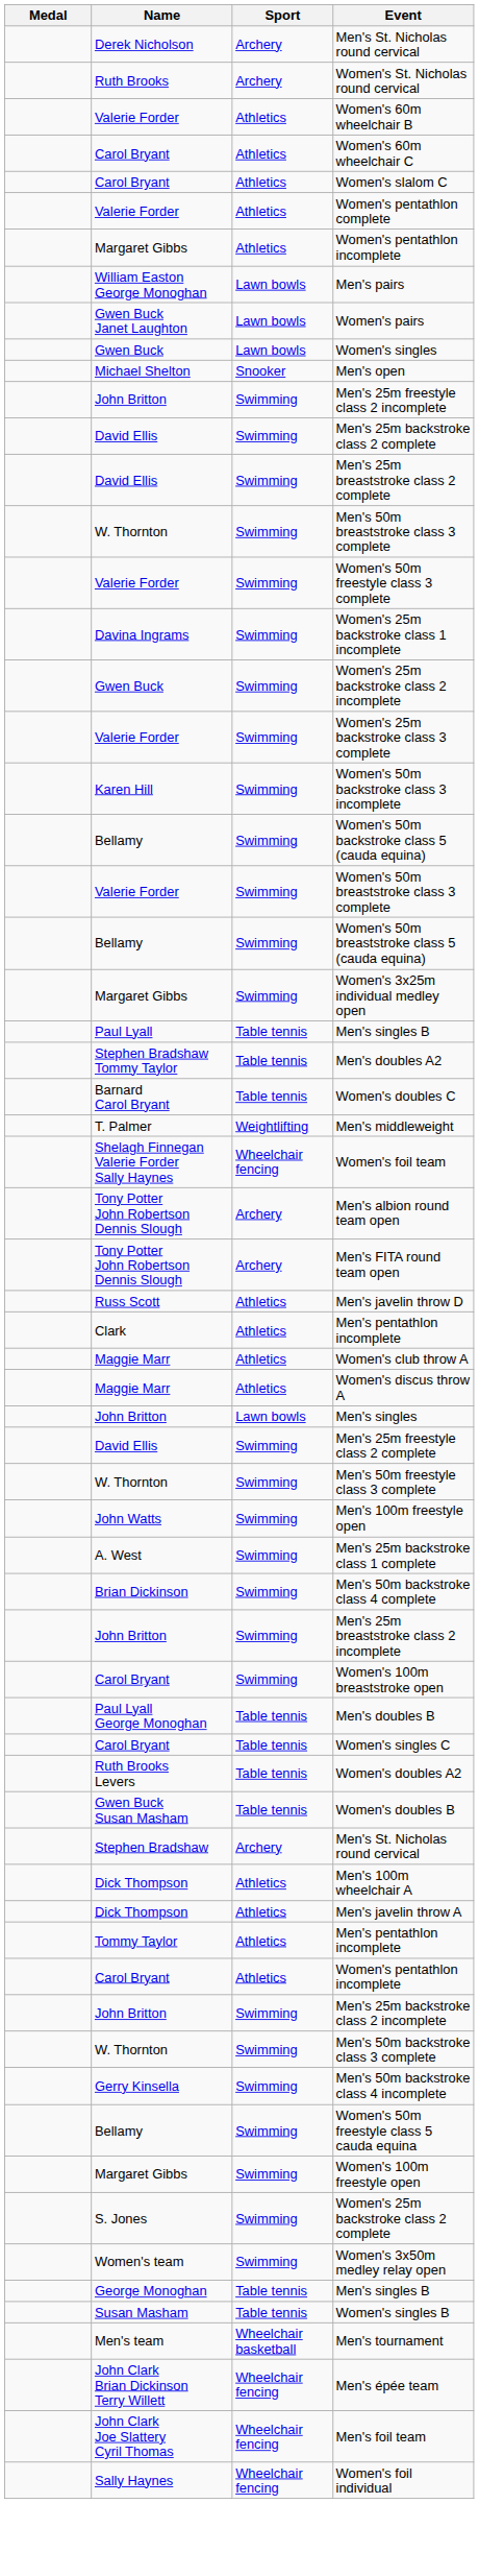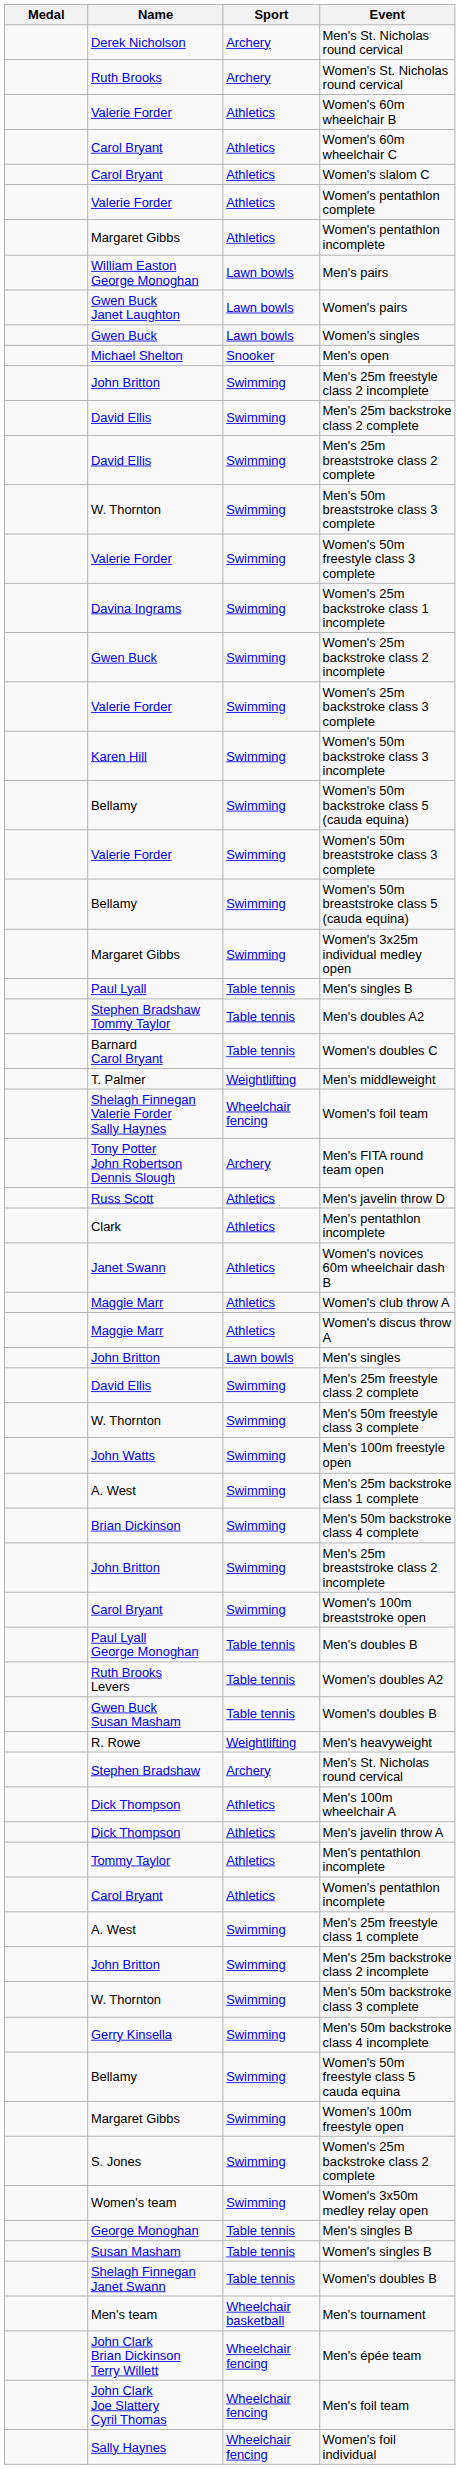 <table class=wikitable style="font-size:95%">
 <tr>
 <th style="width:6em">Medal</th>
 <th style="width:10em">Name</th>
 <th style="width:7em">Sport</th>
 <th style="width:10em">Event</th>
 </tr>
 <tr>
 <td></td>
 <td><a href='#'>Derek Nicholson</a></td>
 <td><a href='#'>Archery</a></td>
 <td>Men's St. Nicholas round cervical</td>
 </tr>
 <tr>
 <td></td>
 <td><a href='#'>Ruth Brooks</a></td>
 <td><a href='#'>Archery</a></td>
 <td>Women's St. Nicholas round cervical</td>
 </tr>
 <tr>
 <td></td>
 <td><a href='#'>Valerie Forder</a></td>
 <td><a href='#'>Athletics</a></td>
 <td>Women's 60m wheelchair B</td>
 </tr>
 <tr>
 <td></td>
 <td><a href='#'>Carol Bryant</a></td>
 <td><a href='#'>Athletics</a></td>
 <td>Women's 60m wheelchair C</td>
 </tr>
 <tr>
 <td></td>
 <td><a href='#'>Carol Bryant</a></td>
 <td><a href='#'>Athletics</a></td>
 <td>Women's slalom C</td>
 </tr>
 <tr>
 <td></td>
 <td><a href='#'>Valerie Forder</a></td>
 <td><a href='#'>Athletics</a></td>
 <td>Women's pentathlon complete</td>
 </tr>
 <tr>
 <td></td>
 <td>Margaret Gibbs</td>
 <td><a href='#'>Athletics</a></td>
 <td>Women's pentathlon incomplete</td>
 </tr>
 <tr>
 <td></td>
 <td><a href='#'>William Easton</a><br> <a href='#'>George Monoghan</a></td>
 <td><a href='#'>Lawn bowls</a></td>
 <td>Men's pairs</td>
 </tr>
 <tr>
 <td></td>
 <td><a href='#'>Gwen Buck</a><br> <a href='#'>Janet Laughton</a></td>
 <td><a href='#'>Lawn bowls</a></td>
 <td>Women's pairs</td>
 </tr>
 <tr>
 <td></td>
 <td><a href='#'>Gwen Buck</a></td>
 <td><a href='#'>Lawn bowls</a></td>
 <td>Women's singles</td>
 </tr>
 <tr>
 <td></td>
 <td><a href='#'>Michael Shelton</a></td>
 <td><a href='#'>Snooker</a></td>
 <td>Men's open</td>
 </tr>
 <tr>
 <td></td>
 <td><a href='#'>John Britton</a></td>
 <td><a href='#'>Swimming</a></td>
 <td>Men's 25m freestyle class 2 incomplete</td>
 </tr>
 <tr>
 <td></td>
 <td><a href='#'>David Ellis</a></td>
 <td><a href='#'>Swimming</a></td>
 <td>Men's 25m backstroke class 2 complete</td>
 </tr>
 <tr>
 <td></td>
 <td><a href='#'>David Ellis</a></td>
 <td><a href='#'>Swimming</a></td>
 <td>Men's 25m breaststroke class 2 complete</td>
 </tr>
 <tr>
 <td></td>
 <td>W. Thornton</td>
 <td><a href='#'>Swimming</a></td>
 <td>Men's 50m breaststroke class 3 complete</td>
 </tr>
 <tr>
 <td></td>
 <td><a href='#'>Valerie Forder</a></td>
 <td><a href='#'>Swimming</a></td>
 <td>Women's 50m freestyle class 3 complete</td>
 </tr>
 <tr>
 <td></td>
 <td><a href='#'>Davina Ingrams</a></td>
 <td><a href='#'>Swimming</a></td>
 <td>Women's 25m backstroke class 1 incomplete</td>
 </tr>
 <tr>
 <td></td>
 <td><a href='#'>Gwen Buck</a></td>
 <td><a href='#'>Swimming</a></td>
 <td>Women's 25m backstroke class 2 incomplete</td>
 </tr>
 <tr>
 <td></td>
 <td><a href='#'>Valerie Forder</a></td>
 <td><a href='#'>Swimming</a></td>
 <td>Women's 25m backstroke class 3 complete</td>
 </tr>
 <tr>
 <td></td>
 <td><a href='#'>Karen Hill</a></td>
 <td><a href='#'>Swimming</a></td>
 <td>Women's 50m backstroke class 3 incomplete</td>
 </tr>
 <tr>
 <td></td>
 <td>Bellamy</td>
 <td><a href='#'>Swimming</a></td>
 <td>Women's 50m backstroke class 5 (cauda equina)</td>
 </tr>
 <tr>
 <td></td>
 <td><a href='#'>Valerie Forder</a></td>
 <td><a href='#'>Swimming</a></td>
 <td>Women's 50m breaststroke class 3 complete</td>
 </tr>
 <tr>
 <td></td>
 <td>Bellamy</td>
 <td><a href='#'>Swimming</a></td>
 <td>Women's 50m breaststroke class 5 (cauda equina)</td>
 </tr>
 <tr>
 <td></td>
 <td>Margaret Gibbs</td>
 <td><a href='#'>Swimming</a></td>
 <td>Women's 3x25m individual medley open</td>
 </tr>
 <tr>
 <td></td>
 <td><a href='#'>Paul Lyall</a></td>
 <td><a href='#'>Table tennis</a></td>
 <td>Men's singles B</td>
 </tr>
 <tr>
 <td></td>
 <td><a href='#'>Stephen Bradshaw</a><br> <a href='#'>Tommy Taylor</a></td>
 <td><a href='#'>Table tennis</a></td>
 <td>Men's doubles A2</td>
 </tr>
 <tr>
 <td></td>
 <td>Barnard<br> <a href='#'>Carol Bryant</a></td>
 <td><a href='#'>Table tennis</a></td>
 <td>Women's doubles C</td>
 </tr>
 <tr>
 <td></td>
 <td>T. Palmer</td>
 <td><a href='#'>Weightlifting</a></td>
 <td>Men's middleweight</td>
 </tr>
 <tr>
 <td></td>
 <td><a href='#'>Shelagh Finnegan</a><br> <a href='#'>Valerie Forder</a><br> <a href='#'>Sally Haynes</a></td>
 <td><a href='#'>Wheelchair fencing</a></td>
 <td>Women's foil team</td>
 </tr>
 <tr>
 <td></td>
 <td><a href='#'>Tony Potter</a><br> <a href='#'>John Robertson</a><br> <a href='#'>Dennis Slough</a></td>
 <td><a href='#'>Archery</a></td>
-<td>Men's albion round team open</td>
-</tr>
-<tr>
-<td></td>
-<td><a href='#'>Tony Potter</a><br> <a href='#'>John Robertson</a><br> <a href='#'>Dennis Slough</a></td>
-<td><a href='#'>Archery</a></td>
 <td>Men's FITA round team open</td>
 </tr>
 <tr>
 <td></td>
 <td><a href='#'>Russ Scott</a></td>
 <td><a href='#'>Athletics</a></td>
 <td>Men's javelin throw D</td>
 </tr>
 <tr>
 <td></td>
 <td>Clark</td>
 <td><a href='#'>Athletics</a></td>
 <td>Men's pentathlon incomplete</td>
+</tr>
+<tr>
+<td></td>
+<td><a href='#'>Janet Swann</a></td>
+<td><a href='#'>Athletics</a></td>
+<td>Women's novices 60m wheelchair dash B</td>
 </tr>
 <tr>
 <td></td>
 <td><a href='#'>Maggie Marr</a></td>
 <td><a href='#'>Athletics</a></td>
 <td>Women's club throw A</td>
 </tr>
 <tr>
 <td></td>
 <td><a href='#'>Maggie Marr</a></td>
 <td><a href='#'>Athletics</a></td>
 <td>Women's discus throw A</td>
 </tr>
 <tr>
 <td></td>
 <td><a href='#'>John Britton</a></td>
 <td><a href='#'>Lawn bowls</a></td>
 <td>Men's singles</td>
 </tr>
 <tr>
 <td></td>
 <td><a href='#'>David Ellis</a></td>
 <td><a href='#'>Swimming</a></td>
 <td>Men's 25m freestyle class 2 complete</td>
 </tr>
 <tr>
 <td></td>
 <td>W. Thornton</td>
 <td><a href='#'>Swimming</a></td>
 <td>Men's 50m freestyle class 3 complete</td>
 </tr>
 <tr>
 <td></td>
 <td><a href='#'>John Watts</a></td>
 <td><a href='#'>Swimming</a></td>
 <td>Men's 100m freestyle open</td>
 </tr>
 <tr>
 <td></td>
 <td>A. West</td>
 <td><a href='#'>Swimming</a></td>
 <td>Men's 25m backstroke class 1 complete</td>
 </tr>
 <tr>
 <td></td>
 <td><a href='#'>Brian Dickinson</a></td>
 <td><a href='#'>Swimming</a></td>
 <td>Men's 50m backstroke class 4 complete</td>
 </tr>
 <tr>
 <td></td>
 <td><a href='#'>John Britton</a></td>
 <td><a href='#'>Swimming</a></td>
 <td>Men's 25m breaststroke class 2 incomplete</td>
 </tr>
 <tr>
 <td></td>
 <td><a href='#'>Carol Bryant</a></td>
 <td><a href='#'>Swimming</a></td>
 <td>Women's 100m breaststroke open</td>
 </tr>
 <tr>
 <td></td>
 <td><a href='#'>Paul Lyall</a><br> <a href='#'>George Monoghan</a></td>
 <td><a href='#'>Table tennis</a></td>
 <td>Men's doubles B</td>
 </tr>
 <tr>
 <td></td>
-<td><a href='#'>Carol Bryant</a></td>
-<td><a href='#'>Table tennis</a></td>
-<td>Women's singles C</td>
-</tr>
-<tr>
-<td></td>
 <td><a href='#'>Ruth Brooks</a><br> Levers</td>
 <td><a href='#'>Table tennis</a></td>
 <td>Women's doubles A2</td>
 </tr>
 <tr>
 <td></td>
 <td><a href='#'>Gwen Buck</a><br> <a href='#'>Susan Masham</a></td>
 <td><a href='#'>Table tennis</a></td>
 <td>Women's doubles B</td>
+</tr>
+<tr>
+<td></td>
+<td>R. Rowe</td>
+<td><a href='#'>Weightlifting</a></td>
+<td>Men's heavyweight</td>
 </tr>
 <tr>
 <td></td>
 <td><a href='#'>Stephen Bradshaw</a></td>
 <td><a href='#'>Archery</a></td>
 <td>Men's St. Nicholas round cervical</td>
 </tr>
 <tr>
 <td></td>
 <td><a href='#'>Dick Thompson</a></td>
 <td><a href='#'>Athletics</a></td>
 <td>Men's 100m wheelchair A</td>
 </tr>
 <tr>
 <td></td>
 <td><a href='#'>Dick Thompson</a></td>
 <td><a href='#'>Athletics</a></td>
 <td>Men's javelin throw A</td>
 </tr>
 <tr>
 <td></td>
 <td><a href='#'>Tommy Taylor</a></td>
 <td><a href='#'>Athletics</a></td>
 <td>Men's pentathlon incomplete</td>
 </tr>
 <tr>
 <td></td>
 <td><a href='#'>Carol Bryant</a></td>
 <td><a href='#'>Athletics</a></td>
 <td>Women's pentathlon incomplete</td>
+</tr>
+<tr>
+<td></td>
+<td>A. West</td>
+<td><a href='#'>Swimming</a></td>
+<td>Men's 25m freestyle class 1 complete</td>
 </tr>
 <tr>
 <td></td>
 <td><a href='#'>John Britton</a></td>
 <td><a href='#'>Swimming</a></td>
 <td>Men's 25m backstroke class 2 incomplete</td>
 </tr>
 <tr>
 <td></td>
 <td>W. Thornton</td>
 <td><a href='#'>Swimming</a></td>
 <td>Men's 50m backstroke class 3 complete</td>
 </tr>
 <tr>
 <td></td>
 <td><a href='#'>Gerry Kinsella</a></td>
 <td><a href='#'>Swimming</a></td>
 <td>Men's 50m backstroke class 4 incomplete</td>
 </tr>
 <tr>
 <td></td>
 <td>Bellamy</td>
 <td><a href='#'>Swimming</a></td>
 <td>Women's 50m freestyle class 5 cauda equina</td>
 </tr>
 <tr>
 <td></td>
 <td>Margaret Gibbs</td>
 <td><a href='#'>Swimming</a></td>
 <td>Women's 100m freestyle open</td>
 </tr>
 <tr>
 <td></td>
 <td>S. Jones</td>
 <td><a href='#'>Swimming</a></td>
 <td>Women's 25m backstroke class 2 complete</td>
 </tr>
 <tr>
 <td></td>
 <td>Women's team</td>
 <td><a href='#'>Swimming</a></td>
 <td>Women's 3x50m medley relay open</td>
 </tr>
 <tr>
 <td></td>
 <td><a href='#'>George Monoghan</a></td>
 <td><a href='#'>Table tennis</a></td>
 <td>Men's singles B</td>
 </tr>
 <tr>
 <td></td>
 <td><a href='#'>Susan Masham</a></td>
 <td><a href='#'>Table tennis</a></td>
 <td>Women's singles B</td>
 </tr>
 <tr>
 <td></td>
+<td><a href='#'>Shelagh Finnegan</a><br> <a href='#'>Janet Swann</a></td>
+<td><a href='#'>Table tennis</a></td>
+<td>Women's doubles B</td>
+</tr>
+<tr>
+<td></td>
 <td>Men's team</td>
 <td><a href='#'>Wheelchair basketball</a></td>
 <td>Men's tournament</td>
 </tr>
 <tr>
 <td></td>
 <td><a href='#'>John Clark</a><br> <a href='#'>Brian Dickinson</a><br> <a href='#'>Terry Willett</a></td>
 <td><a href='#'>Wheelchair fencing</a></td>
 <td>Men's épée team</td>
 </tr>
 <tr>
 <td></td>
 <td><a href='#'>John Clark</a><br> <a href='#'>Joe Slattery</a><br> <a href='#'>Cyril Thomas</a></td>
 <td><a href='#'>Wheelchair fencing</a></td>
 <td>Men's foil team</td>
 </tr>
 <tr>
 <td></td>
 <td><a href='#'>Sally Haynes</a></td>
 <td><a href='#'>Wheelchair fencing</a></td>
 <td>Women's foil individual</td>
 </tr>
 </table>
